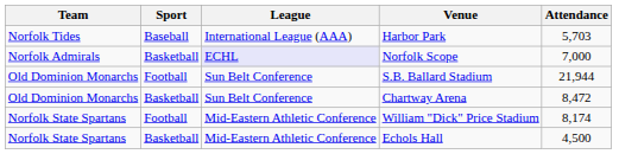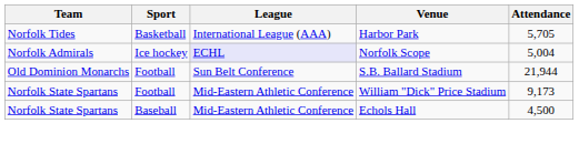 <table class="wikitable">
 <tr>
 <th>Team</th>
 <th>Sport</th>
 <th>League</th>
 <th>Venue</th>
 <th>Attendance</th>
 </tr>
 <tr>
 <td><a href='#'>Norfolk Tides</a></td>
-<td><a href='#'>Baseball</a></td>
+<td><a href='#'>Basketball</a></td>
 <td><a href='#'>International League</a> (<a href='#'>AAA</a>)</td>
 <td><a href='#'>Harbor Park</a></td>
-<td align="center">5,703</td>
+<td align="center">5,705</td>
 </tr>
 <tr>
 <td><a href='#'>Norfolk Admirals</a></td>
-<td><a href='#'>Basketball</a></td>
+<td><a href='#'>Ice hockey</a></td>
 <td style="background: lavender;"><a href='#'>ECHL</a></td>
 <td><a href='#'>Norfolk Scope</a></td>
-<td align="center">7,000</td>
+<td align="center">5,004</td>
 </tr>
 <tr>
 <td><a href='#'>Old Dominion Monarchs</a></td>
 <td><a href='#'>Football</a></td>
 <td><a href='#'>Sun Belt Conference</a></td>
 <td><a href='#'>S.B. Ballard Stadium</a></td>
 <td align="center">21,944</td>
 </tr>
 <tr>
-<td><a href='#'>Old Dominion Monarchs</a></td>
-<td><a href='#'>Basketball</a></td>
-<td><a href='#'>Sun Belt Conference</a></td>
-<td><a href='#'>Chartway Arena</a></td>
-<td align="center">8,472</td>
-</tr>
-<tr>
 <td><a href='#'>Norfolk State Spartans</a></td>
 <td><a href='#'>Football</a></td>
 <td><a href='#'>Mid-Eastern Athletic Conference</a></td>
 <td><a href='#'>William "Dick" Price Stadium</a></td>
-<td align="center">8,174</td>
+<td align="center">9,173</td>
 </tr>
 <tr>
 <td><a href='#'>Norfolk State Spartans</a></td>
-<td><a href='#'>Basketball</a></td>
+<td><a href='#'>Baseball</a></td>
 <td><a href='#'>Mid-Eastern Athletic Conference</a></td>
 <td><a href='#'>Echols Hall</a></td>
 <td align="center">4,500</td>
 </tr>
 </table>
